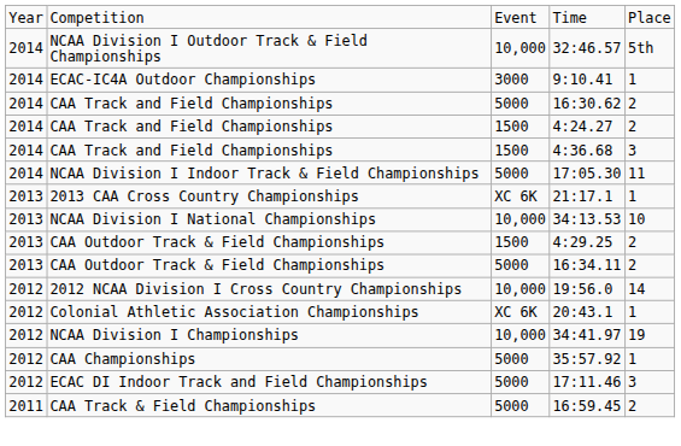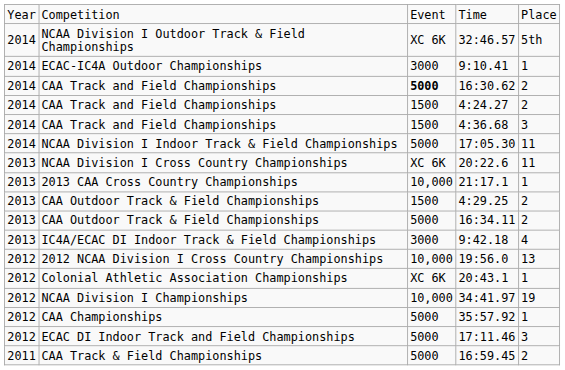 <table class="wikitable sortable">
 <tr>
 <td>Year</td>
 <td>Competition</td>
 <td>Event</td>
 <td>Time</td>
 <td>Place</td>
 </tr>
 <tr>
 <td>2014</td>
 <td>NCAA Division I Outdoor Track & Field Championships</td>
-<td>10,000</td>
+<td>XC 6K</td>
 <td>32:46.57</td>
 <td>5th</td>
 </tr>
 <tr>
 <td>2014</td>
 <td>ECAC-IC4A Outdoor Championships</td>
 <td>3000</td>
 <td>9:10.41</td>
 <td>1</td>
 </tr>
 <tr>
 <td>2014</td>
 <td>CAA Track and Field Championships</td>
-<td>5000</td>
+<td><strong>5000</strong></td>
 <td>16:30.62</td>
 <td>2</td>
 </tr>
 <tr>
 <td>2014</td>
 <td>CAA Track and Field Championships</td>
 <td>1500</td>
 <td>4:24.27</td>
 <td>2</td>
 </tr>
 <tr>
 <td>2014</td>
 <td>CAA Track and Field Championships</td>
 <td>1500</td>
 <td>4:36.68</td>
 <td>3</td>
 </tr>
 <tr>
 <td>2014</td>
 <td>NCAA Division I Indoor Track & Field Championships</td>
 <td>5000</td>
 <td>17:05.30</td>
 <td>11</td>
 </tr>
 <tr>
 <td>2013</td>
-<td>2013 CAA Cross Country Championships</td>
+<td>NCAA Division I Cross Country Championships</td>
 <td>XC 6K</td>
-<td>21:17.1</td>
-<td>1</td>
+<td>20:22.6</td>
+<td>11</td>
 </tr>
 <tr>
 <td>2013</td>
-<td>NCAA Division I National Championships</td>
+<td>2013 CAA Cross Country Championships</td>
 <td>10,000</td>
-<td>34:13.53</td>
-<td>10</td>
+<td>21:17.1</td>
+<td>1</td>
 </tr>
 <tr>
 <td>2013</td>
 <td>CAA Outdoor Track & Field Championships</td>
 <td>1500</td>
 <td>4:29.25</td>
 <td>2</td>
 </tr>
 <tr>
 <td>2013</td>
 <td>CAA Outdoor Track & Field Championships</td>
 <td>5000</td>
 <td>16:34.11</td>
 <td>2</td>
 </tr>
 <tr>
+<td>2013</td>
+<td>IC4A/ECAC DI Indoor Track & Field Championships</td>
+<td>3000</td>
+<td>9:42.18</td>
+<td>4</td>
+</tr>
+<tr>
 <td>2012</td>
 <td>2012 NCAA Division I Cross Country Championships</td>
 <td>10,000</td>
 <td>19:56.0</td>
-<td>14</td>
+<td>13</td>
 </tr>
 <tr>
 <td>2012</td>
 <td>Colonial Athletic Association Championships</td>
 <td>XC 6K</td>
 <td>20:43.1</td>
 <td>1</td>
 </tr>
 <tr>
 <td>2012</td>
 <td>NCAA Division I Championships</td>
 <td>10,000</td>
 <td>34:41.97</td>
 <td>19</td>
 </tr>
 <tr>
 <td>2012</td>
 <td>CAA Championships</td>
 <td>5000</td>
 <td>35:57.92</td>
 <td>1</td>
 </tr>
 <tr>
 <td>2012</td>
 <td>ECAC DI Indoor Track and Field Championships</td>
 <td>5000</td>
 <td>17:11.46</td>
 <td>3</td>
 </tr>
 <tr>
 <td>2011</td>
 <td>CAA Track & Field Championships</td>
 <td>5000</td>
 <td>16:59.45</td>
 <td>2</td>
 </tr>
 </table>
